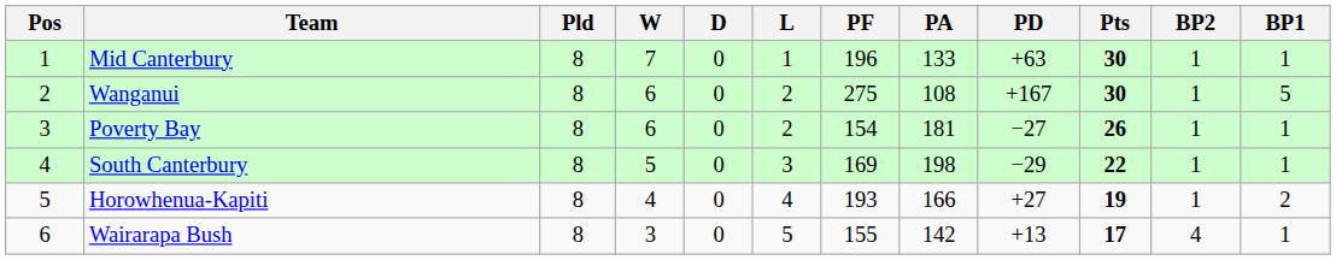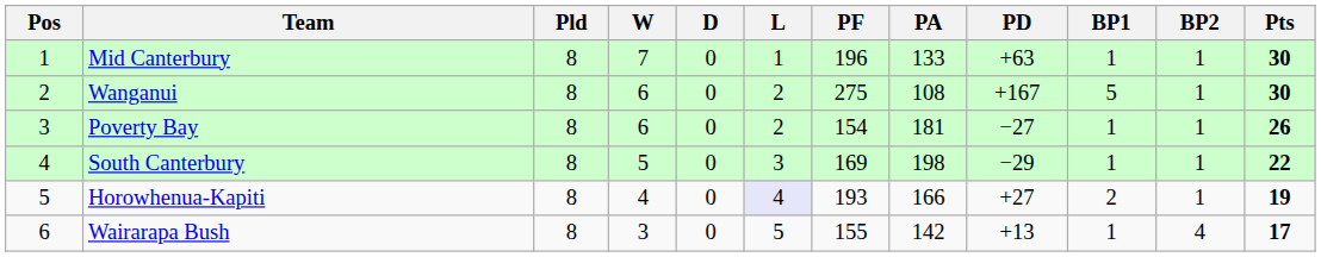 <table class="wikitable" style="text-align:center" width=75%>
 <tr>
 <th width=20 abbr="Position">Pos</th>
 <th width=175>Team</th>
 <th width=20 abbr="Played">Pld</th>
 <th width=20 abbr="Won">W</th>
 <th width=20 abbr="Drawn">D</th>
 <th width=20 abbr="Lost">L</th>
 <th width=20 abbr="Points for">PF</th>
 <th width=20 abbr="Points against">PA</th>
 <th width=25 abbr="Points difference">PD</th>
+<th width=20 abbr="Bonus Points 1">BP1</th>
+<th width=20 abbr="Bonus Points 2">BP2</th>
 <th width=20 abbr="Points">Pts</th>
-<th width=20 abbr="Bonus Points 2">BP2</th>
-<th width=20 abbr="Bonus Points 1">BP1</th>
 </tr>
 <tr style="background:#ccffcc">
 <td>1</td>
 <td style="text-align:left"><a href='#'>Mid Canterbury</a></td>
 <td>8</td>
 <td>7</td>
 <td>0</td>
 <td>1</td>
 <td>196</td>
 <td>133</td>
 <td>+63</td>
-<td><strong>30</strong></td>
 <td>1</td>
 <td>1</td>
+<td><strong>30</strong></td>
 </tr>
 <tr style="background:#ccffcc">
 <td>2</td>
 <td style="text-align:left"><a href='#'>Wanganui</a></td>
 <td>8</td>
 <td>6</td>
 <td>0</td>
 <td>2</td>
 <td>275</td>
 <td>108</td>
 <td>+167</td>
+<td>5</td>
+<td>1</td>
 <td><strong>30</strong></td>
-<td>1</td>
-<td>5</td>
 </tr>
 <tr style="background:#ccffcc">
 <td>3</td>
 <td style="text-align:left"><a href='#'>Poverty Bay</a></td>
 <td>8</td>
 <td>6</td>
 <td>0</td>
 <td>2</td>
 <td>154</td>
 <td>181</td>
 <td>−27</td>
-<td><strong>26</strong></td>
 <td>1</td>
 <td>1</td>
+<td><strong>26</strong></td>
 </tr>
 <tr style="background:#ccffcc">
 <td>4</td>
 <td style="text-align:left"><a href='#'>South Canterbury</a></td>
 <td>8</td>
 <td>5</td>
 <td>0</td>
 <td>3</td>
 <td>169</td>
 <td>198</td>
 <td>−29</td>
-<td><strong>22</strong></td>
 <td>1</td>
 <td>1</td>
+<td><strong>22</strong></td>
 </tr>
 <tr>
 <td>5</td>
 <td style="text-align:left"><a href='#'>Horowhenua-Kapiti</a></td>
 <td>8</td>
 <td>4</td>
 <td>0</td>
-<td>4</td>
+<td style="background: lavender;">4</td>
 <td>193</td>
 <td>166</td>
 <td>+27</td>
+<td>2</td>
+<td>1</td>
 <td><strong>19</strong></td>
-<td>1</td>
-<td>2</td>
 </tr>
 <tr>
 <td>6</td>
 <td style="text-align:left"><a href='#'>Wairarapa Bush</a></td>
 <td>8</td>
 <td>3</td>
 <td>0</td>
 <td>5</td>
 <td>155</td>
 <td>142</td>
 <td>+13</td>
+<td>1</td>
+<td>4</td>
 <td><strong>17</strong></td>
-<td>4</td>
-<td>1</td>
 </tr>
 </table>
